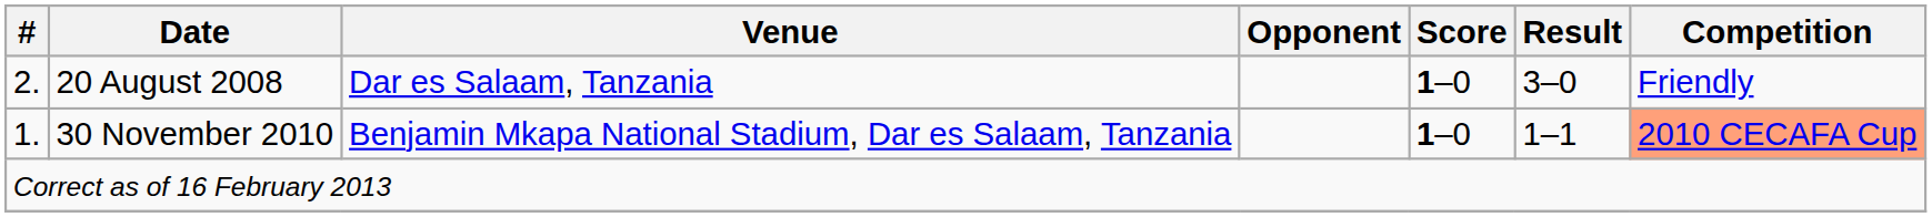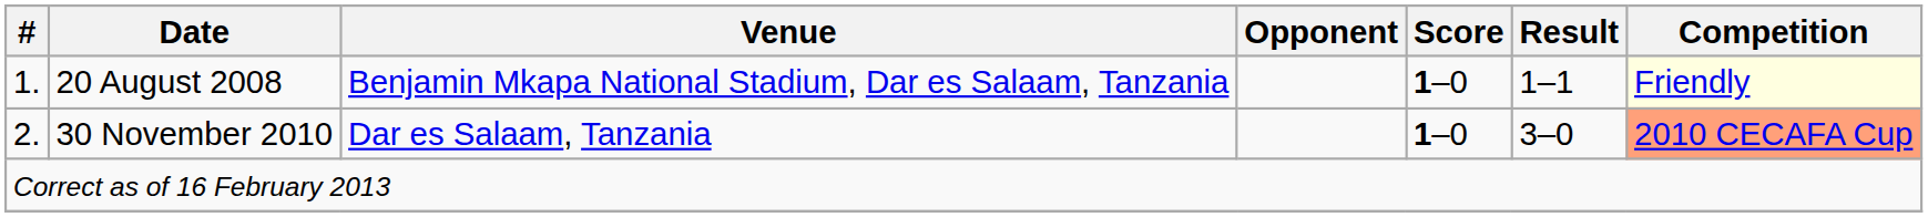 <table class="wikitable" style="font-size:85%;">
 <tr>
 <th>#</th>
 <th>Date</th>
 <th>Venue</th>
 <th>Opponent</th>
 <th>Score</th>
 <th>Result</th>
 <th>Competition</th>
 </tr>
 <tr>
+<td>1.</td>
+<td>20 August 2008</td>
+<td><a href='#'>Benjamin Mkapa National Stadium</a>, <a href='#'>Dar es Salaam</a>, <a href='#'>Tanzania</a></td>
+<td></td>
+<td><strong>1</strong>–0</td>
+<td>1–1</td>
+<td style="background: lightyellow;"><a href='#'>Friendly</a></td>
+</tr>
+<tr>
 <td>2.</td>
-<td>20 August 2008</td>
+<td>30 November 2010</td>
 <td><a href='#'>Dar es Salaam</a>, <a href='#'>Tanzania</a></td>
 <td></td>
 <td><strong>1</strong>–0</td>
 <td>3–0</td>
-<td><a href='#'>Friendly</a></td>
-</tr>
-<tr>
-<td>1.</td>
-<td>30 November 2010</td>
-<td><a href='#'>Benjamin Mkapa National Stadium</a>, <a href='#'>Dar es Salaam</a>, <a href='#'>Tanzania</a></td>
-<td></td>
-<td><strong>1</strong>–0</td>
-<td>1–1</td>
 <td style="background: lightsalmon;"><a href='#'>2010 CECAFA Cup</a></td>
 </tr>
 <tr>
 <td colspan="12"><small><em>Correct as of 16 February 2013</em></small></td>
 </tr>
 <tr>
 </tr>
 </table>
